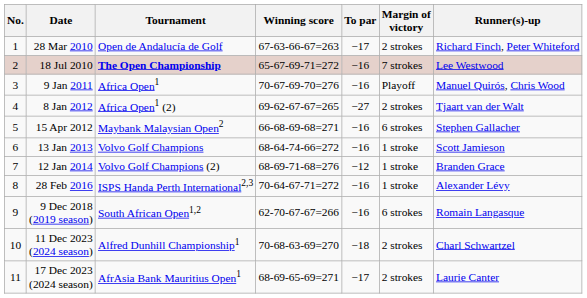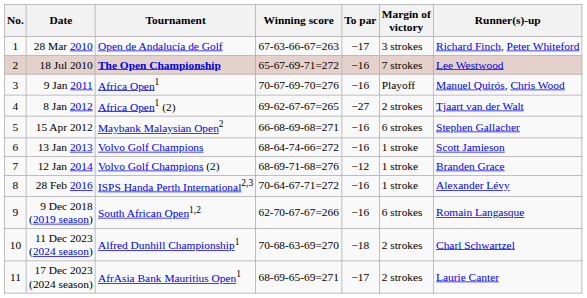 <table class="wikitable" style="font-size:95%;">
 <tr>
 <th>No.</th>
 <th>Date</th>
 <th>Tournament</th>
 <th>Winning score</th>
 <th>To par</th>
 <th>Margin of<br>victory</th>
 <th>Runner(s)-up</th>
 </tr>
 <tr>
 <td align=center>1</td>
 <td align=right>28 Mar <a href='#'>2010</a></td>
 <td><a href='#'>Open de Andalucía de Golf</a></td>
 <td>67-63-66-67=263</td>
 <td align=center>−17</td>
-<td>2 strokes</td>
+<td>3 strokes</td>
 <td> <a href='#'>Richard Finch</a>,  <a href='#'>Peter Whiteford</a></td>
 </tr>
 <tr style="background:#e5d1cb;">
 <td align=center>2</td>
 <td align=right>18 Jul 2010</td>
 <td><strong><a href='#'>The Open Championship</a></strong></td>
 <td>65-67-69-71=272</td>
 <td align=center>−16</td>
 <td>7 strokes</td>
 <td> <a href='#'>Lee Westwood</a></td>
 </tr>
 <tr>
 <td align=center>3</td>
 <td align=right>9 Jan <a href='#'>2011</a></td>
 <td><a href='#'>Africa Open</a><sup>1</sup></td>
 <td>70-67-69-70=276</td>
 <td align=center>−16</td>
 <td>Playoff</td>
 <td> <a href='#'>Manuel Quirós</a>,  <a href='#'>Chris Wood</a></td>
 </tr>
 <tr>
 <td align=center>4</td>
 <td align=right>8 Jan <a href='#'>2012</a></td>
 <td><a href='#'>Africa Open</a><sup>1</sup> (2)</td>
 <td>69-62-67-67=265</td>
 <td align=center>−27</td>
 <td>2 strokes</td>
 <td> <a href='#'>Tjaart van der Walt</a></td>
 </tr>
 <tr>
 <td align=center>5</td>
 <td align=right>15 Apr 2012</td>
 <td><a href='#'>Maybank Malaysian Open</a><sup>2</sup></td>
 <td>66-68-69-68=271</td>
 <td align=center>−16</td>
 <td>6 strokes</td>
 <td> <a href='#'>Stephen Gallacher</a></td>
 </tr>
 <tr>
 <td align=center>6</td>
 <td align=right>13 Jan <a href='#'>2013</a></td>
 <td><a href='#'>Volvo Golf Champions</a></td>
 <td>68-64-74-66=272</td>
 <td align=center>−16</td>
 <td>1 stroke</td>
 <td> <a href='#'>Scott Jamieson</a></td>
 </tr>
 <tr>
 <td align=center>7</td>
 <td align=right>12 Jan <a href='#'>2014</a></td>
 <td><a href='#'>Volvo Golf Champions</a> (2)</td>
 <td>68-69-71-68=276</td>
 <td align=center>−12</td>
 <td>1 stroke</td>
 <td> <a href='#'>Branden Grace</a></td>
 </tr>
 <tr>
 <td align=center>8</td>
 <td align=right>28 Feb <a href='#'>2016</a></td>
 <td><a href='#'>ISPS Handa Perth International</a><sup>2,3</sup></td>
 <td>70-64-67-71=272</td>
 <td align=center>−16</td>
 <td>1 stroke</td>
 <td> <a href='#'>Alexander Lévy</a></td>
 </tr>
 <tr>
 <td align=center>9</td>
 <td align=right>9 Dec 2018<br>(<a href='#'>2019 season</a>)</td>
 <td><a href='#'>South African Open</a><sup>1,2</sup></td>
 <td>62-70-67-67=266</td>
 <td align=center>−16</td>
 <td>6 strokes</td>
 <td> <a href='#'>Romain Langasque</a></td>
 </tr>
 <tr>
 <td align=center>10</td>
 <td align=right>11 Dec 2023<br>(<a href='#'>2024 season</a>)</td>
 <td><a href='#'>Alfred Dunhill Championship</a><sup>1</sup></td>
 <td>70-68-63-69=270</td>
 <td align=center>−18</td>
 <td>2 strokes</td>
 <td> <a href='#'>Charl Schwartzel</a></td>
 </tr>
 <tr>
 <td align=center>11</td>
 <td align=right>17 Dec 2023<br>(2024 season)</td>
 <td><a href='#'>AfrAsia Bank Mauritius Open</a><sup>1</sup></td>
 <td>68-69-65-69=271</td>
 <td align=center>−17</td>
 <td>2 strokes</td>
 <td> <a href='#'>Laurie Canter</a></td>
 </tr>
 </table>
